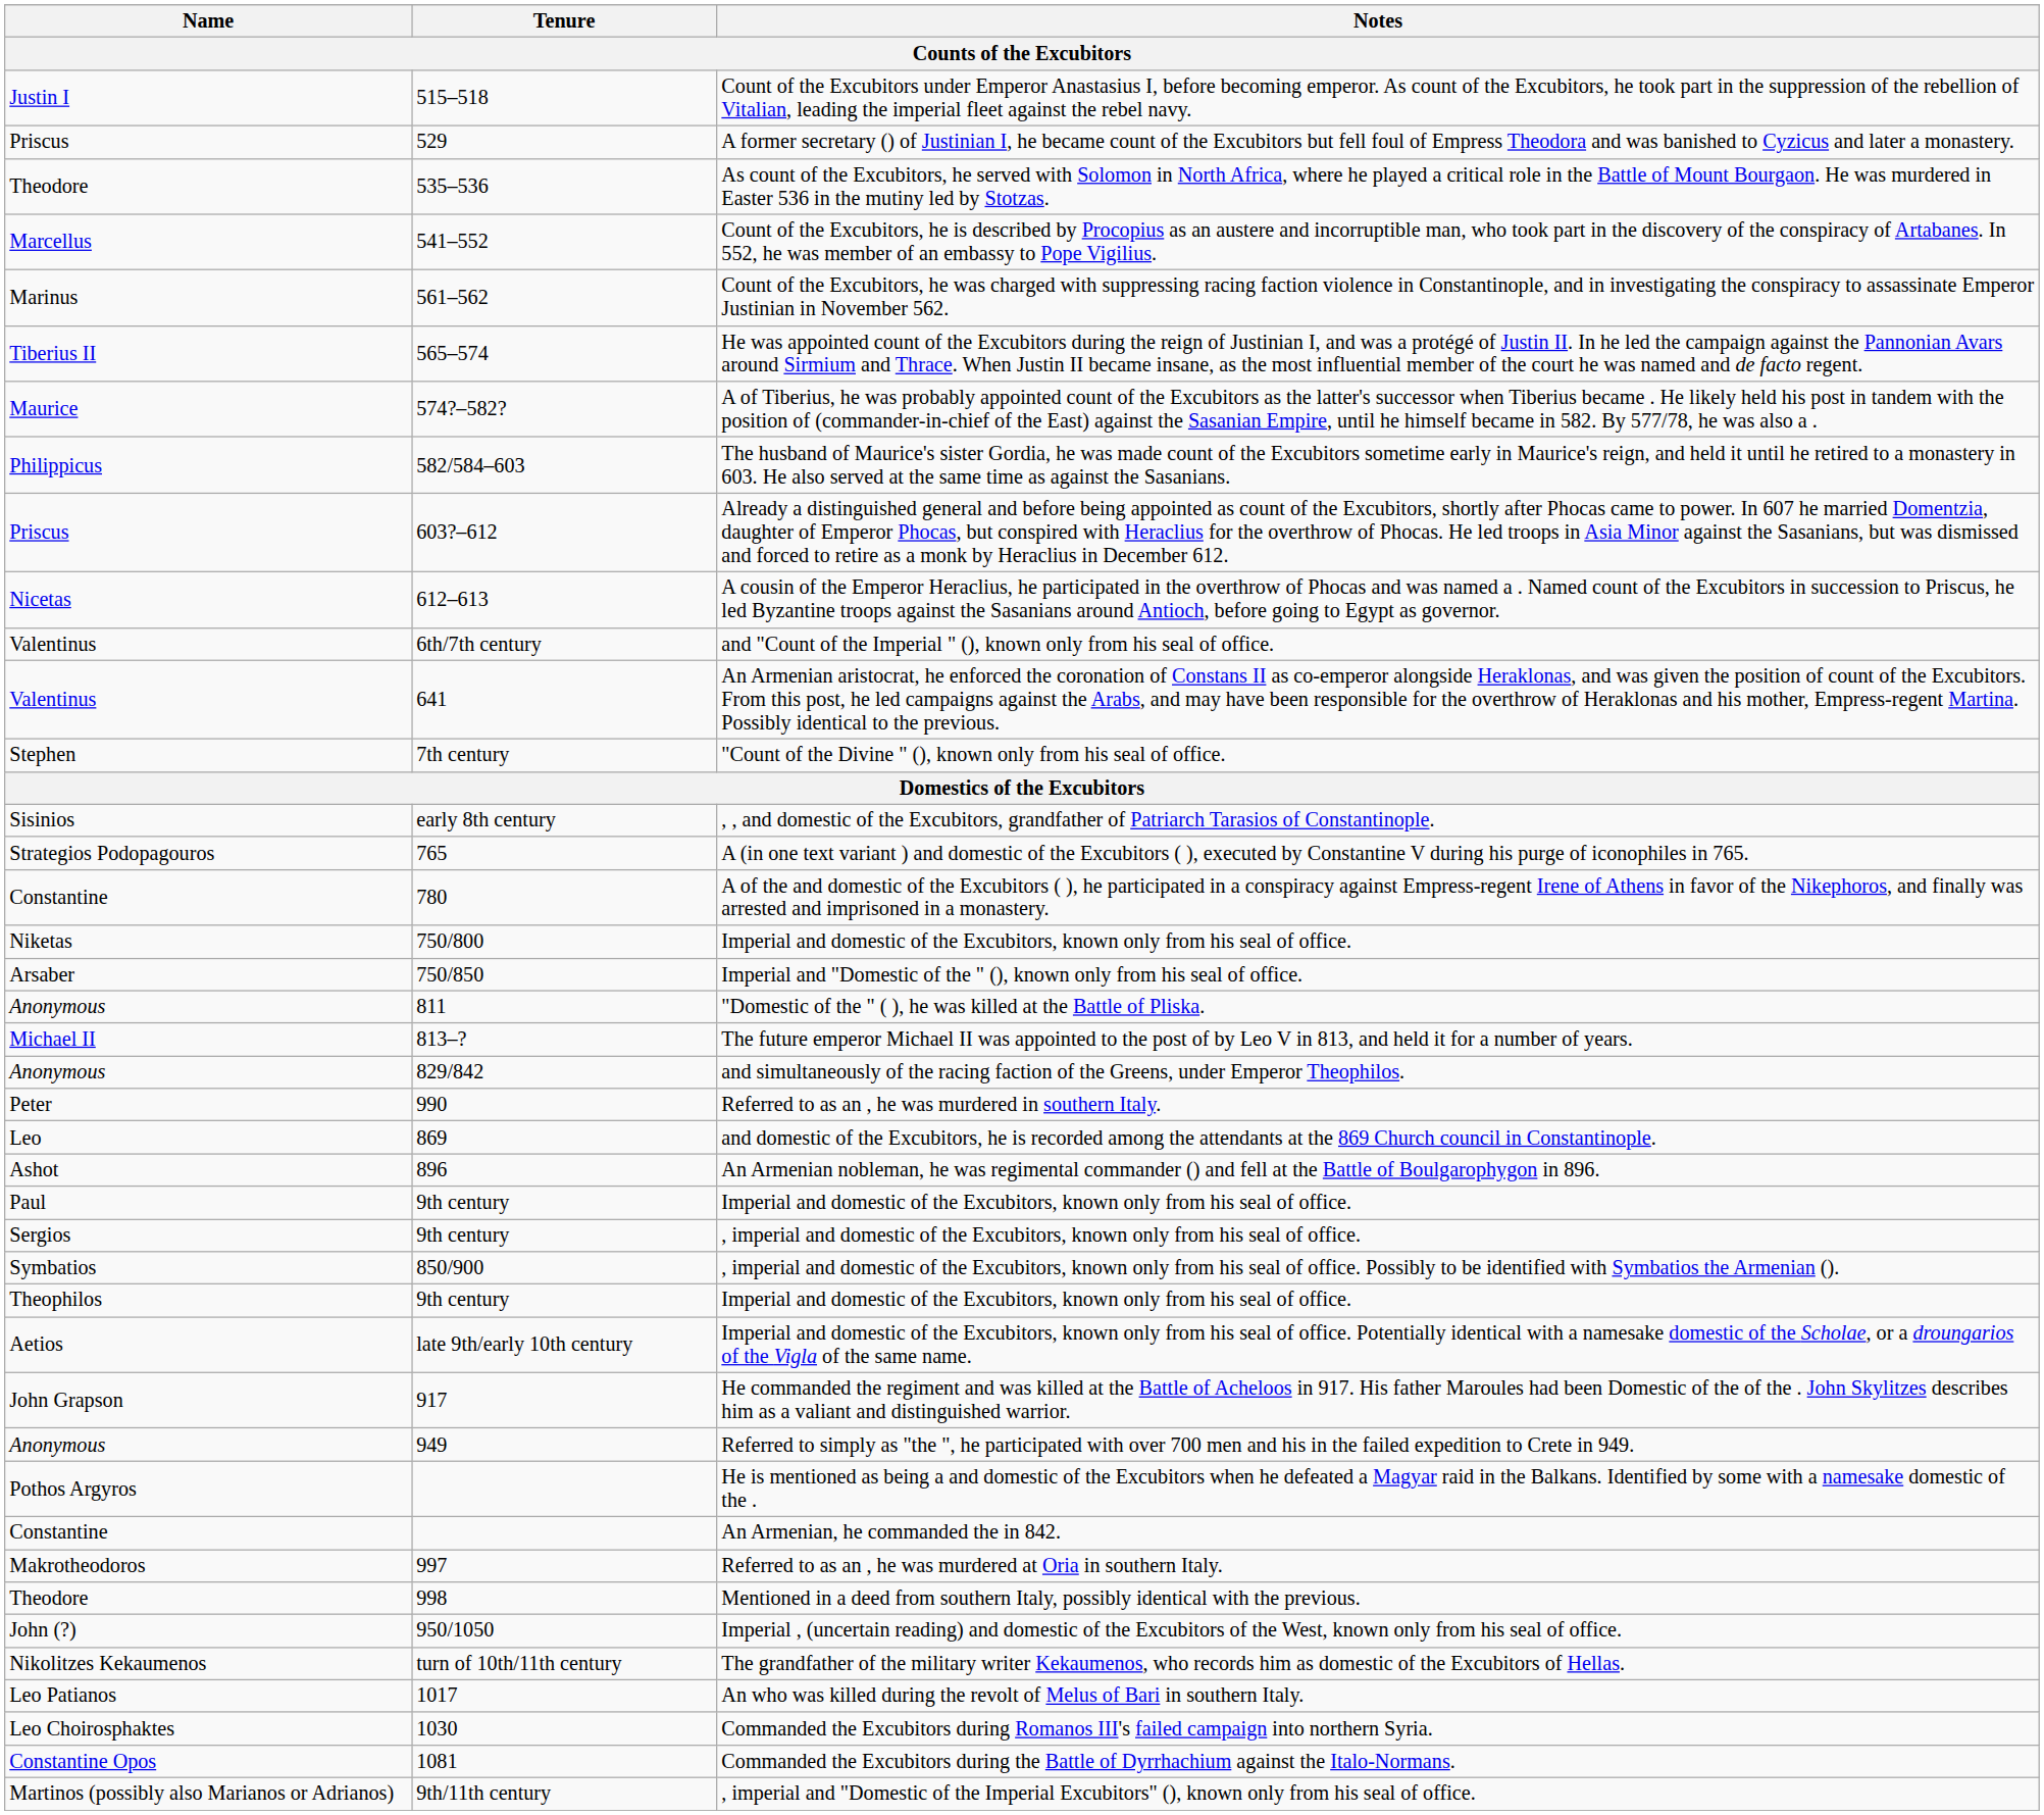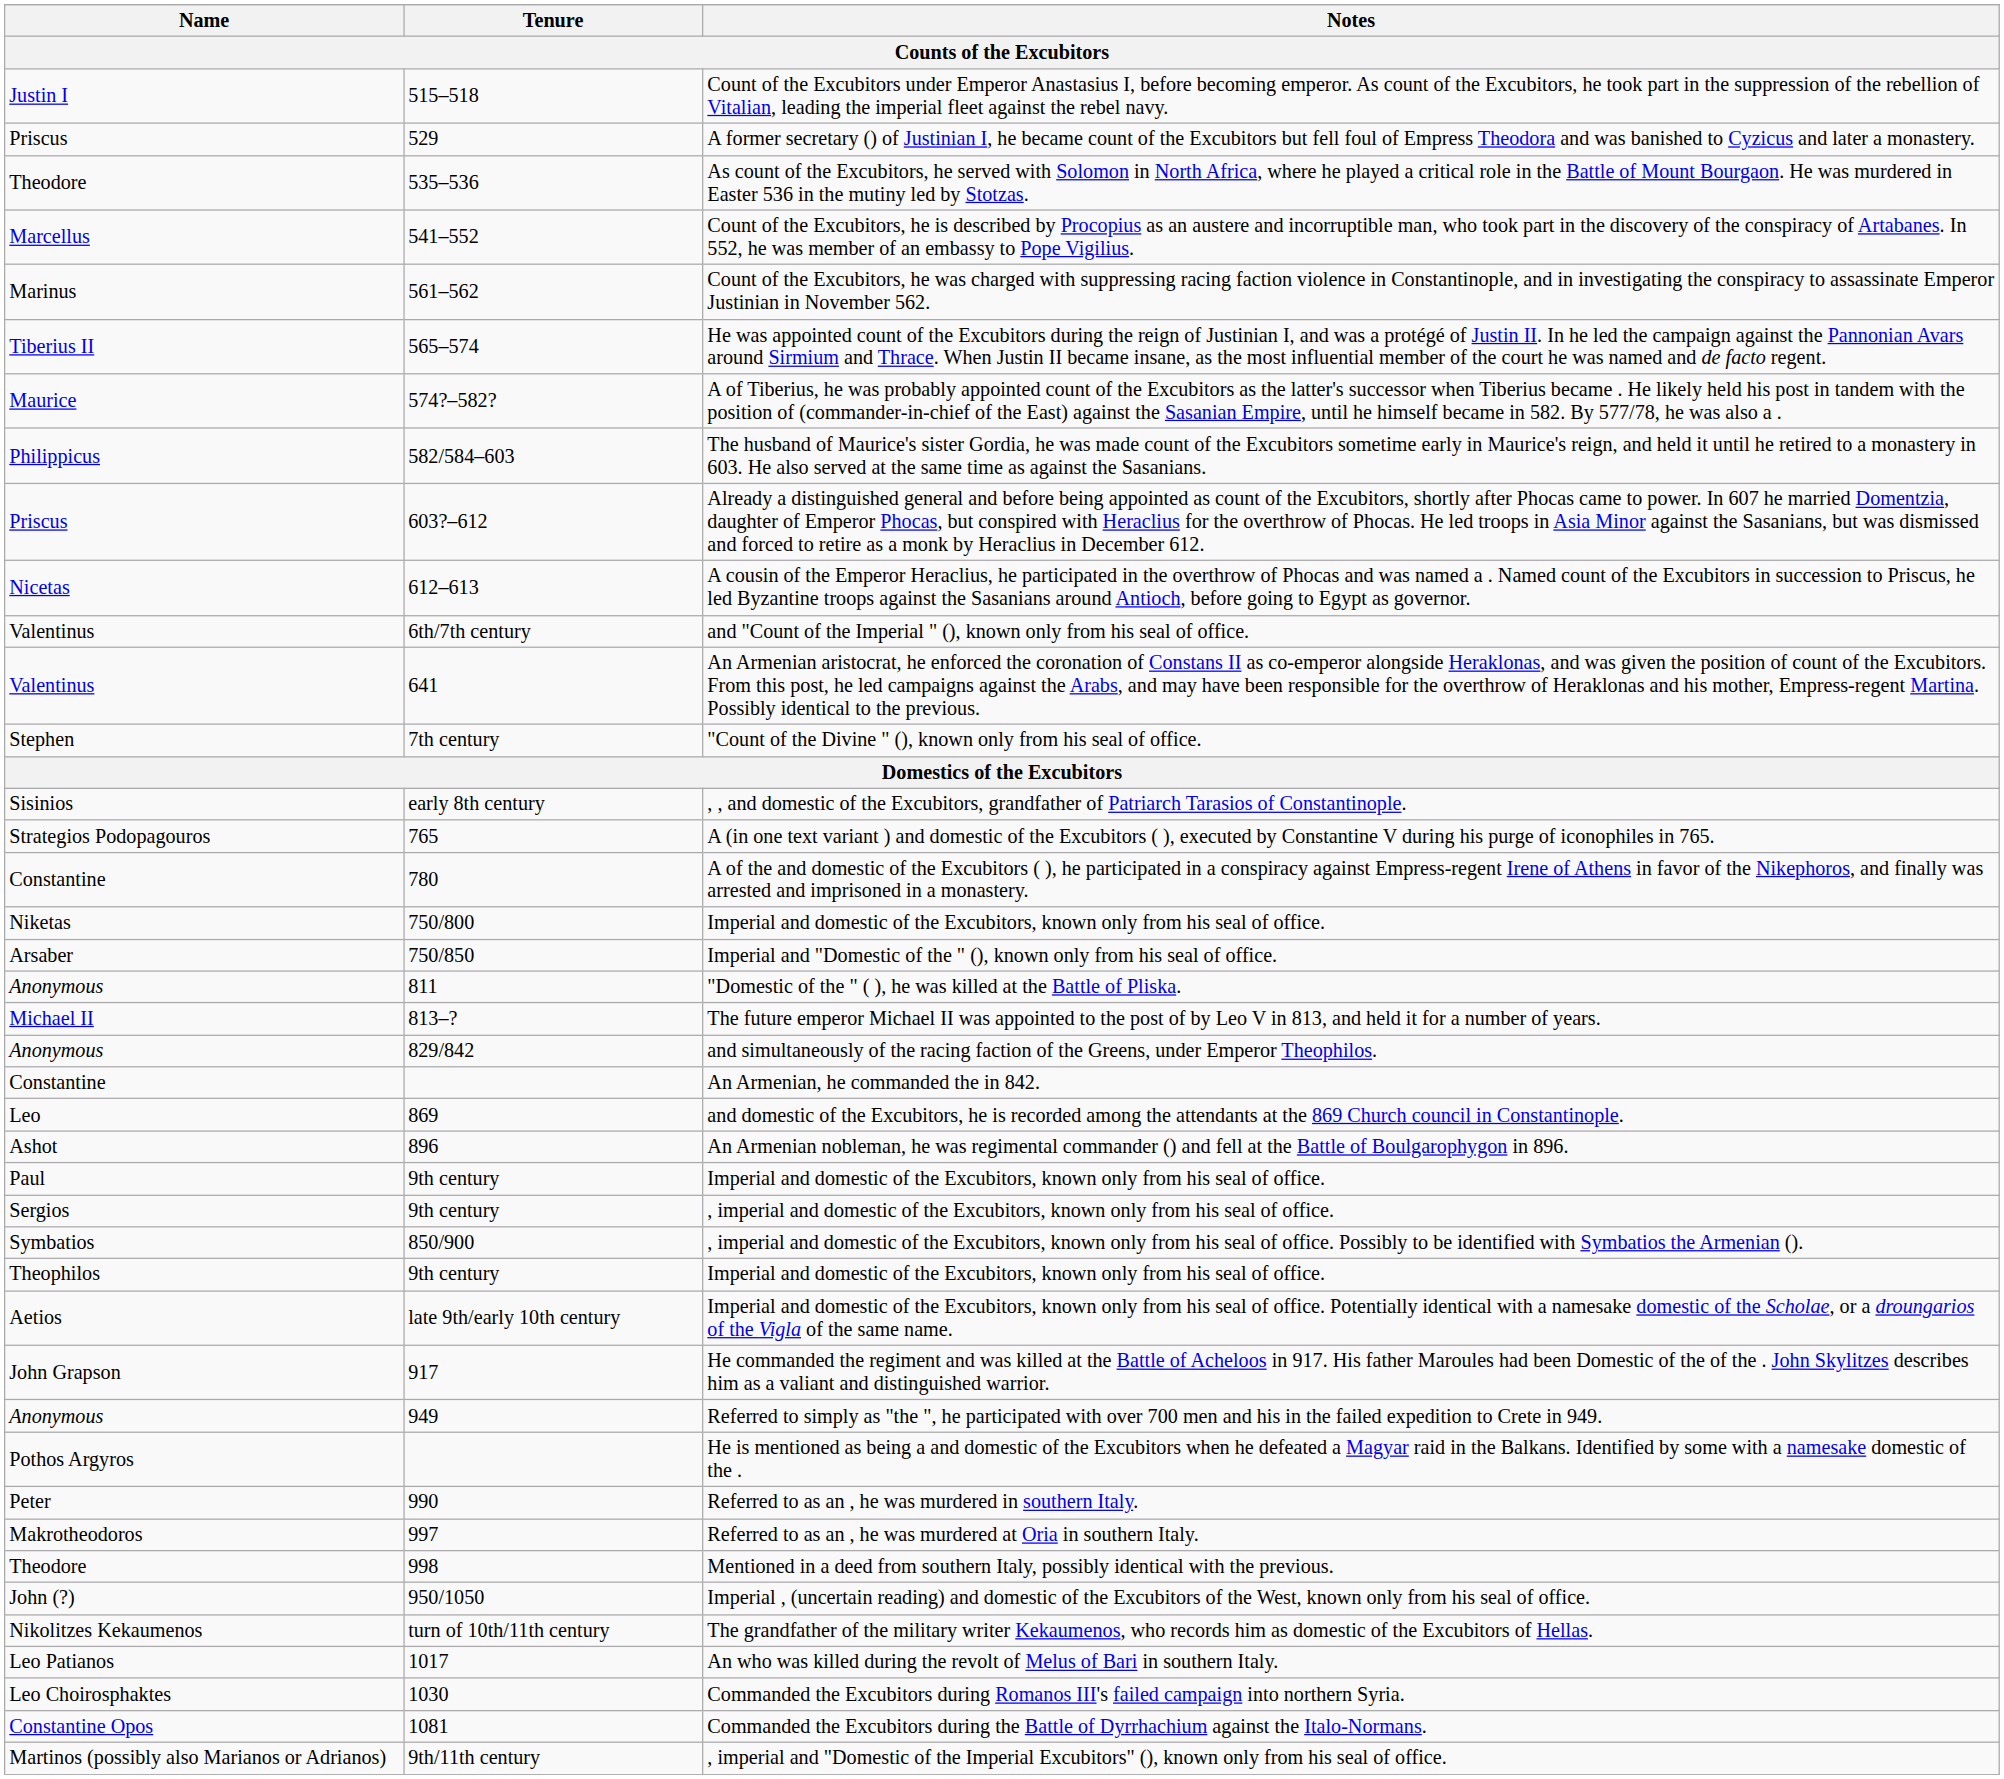 <table class="wikitable"  width="100%">
 <tr bgcolor="#FFDEAD">
 </tr>
 <tr>
 <th width="20%">Name</th>
 <th width="15%">Tenure</th>
 <th width="65%">Notes</th>
 </tr>
 <tr>
 <th colspan=3>Counts of the Excubitors</th>
 </tr>
 <tr>
 <td><a href='#'>Justin I</a></td>
 <td>515–518</td>
 <td>Count of the Excubitors under Emperor Anastasius I, before becoming emperor. As count of the Excubitors, he took part in the suppression of the rebellion of <a href='#'>Vitalian</a>, leading the imperial fleet against the rebel navy.</td>
 </tr>
 <tr>
 <td>Priscus</td>
 <td>529</td>
 <td>A former secretary () of <a href='#'>Justinian I</a>, he became count of the Excubitors but fell foul of Empress <a href='#'>Theodora</a> and was banished to <a href='#'>Cyzicus</a> and later a monastery.</td>
 </tr>
 <tr>
 <td>Theodore</td>
 <td>535–536</td>
 <td>As count of the Excubitors, he served with <a href='#'>Solomon</a> in <a href='#'>North Africa</a>, where he played a critical role in the <a href='#'>Battle of Mount Bourgaon</a>. He was murdered in Easter 536 in the mutiny led by <a href='#'>Stotzas</a>.</td>
 </tr>
 <tr>
 <td><a href='#'>Marcellus</a></td>
 <td>541–552</td>
 <td>Count of the Excubitors, he is described by <a href='#'>Procopius</a> as an austere and incorruptible man, who took part in the discovery of the conspiracy of <a href='#'>Artabanes</a>. In 552, he was member of an embassy to <a href='#'>Pope Vigilius</a>.</td>
 </tr>
 <tr>
 <td>Marinus</td>
 <td>561–562</td>
 <td>Count of the Excubitors, he was charged with suppressing racing faction violence in Constantinople, and in investigating the conspiracy to assassinate Emperor Justinian in November 562.</td>
 </tr>
 <tr>
 <td><a href='#'>Tiberius II</a></td>
 <td>565–574</td>
 <td>He was appointed count of the Excubitors during the reign of Justinian I, and was a protégé of <a href='#'>Justin II</a>. In  he led the campaign against the <a href='#'>Pannonian Avars</a> around <a href='#'>Sirmium</a> and <a href='#'>Thrace</a>. When Justin II became insane, as the most influential member of the court he was named  and <em>de facto</em> regent.</td>
 </tr>
 <tr>
 <td><a href='#'>Maurice</a></td>
 <td>574?–582?</td>
 <td>A  of Tiberius, he was probably appointed count of the Excubitors as the latter's successor when Tiberius became . He likely held his post in tandem with the position of  (commander-in-chief of the East) against the <a href='#'>Sasanian Empire</a>, until he himself became  in 582. By 577/78, he was also a .</td>
 </tr>
 <tr>
 <td><a href='#'>Philippicus</a></td>
 <td>582/584–603</td>
 <td>The husband of Maurice's sister Gordia, he was made count of the Excubitors sometime early in Maurice's reign, and held it until he retired to a monastery in 603. He also served at the same time as  against the Sasanians.</td>
 </tr>
 <tr>
 <td><a href='#'>Priscus</a></td>
 <td>603?–612</td>
 <td>Already a distinguished general and  before being appointed as count of the Excubitors, shortly after Phocas came to power. In 607 he married <a href='#'>Domentzia</a>, daughter of Emperor <a href='#'>Phocas</a>, but conspired with <a href='#'>Heraclius</a> for the overthrow of Phocas. He led troops in <a href='#'>Asia Minor</a> against the Sasanians, but was dismissed and forced to retire as a monk by Heraclius in December 612.</td>
 </tr>
 <tr>
 <td><a href='#'>Nicetas</a></td>
 <td>612–613</td>
 <td>A cousin of the Emperor Heraclius, he participated in the overthrow of Phocas and was named a . Named count of the Excubitors in succession to Priscus, he led Byzantine troops against the Sasanians around <a href='#'>Antioch</a>, before going to Egypt as governor.</td>
 </tr>
 <tr>
 <td>Valentinus</td>
 <td>6th/7th century</td>
 <td> and "Count of the Imperial " (), known only from his seal of office.</td>
 </tr>
 <tr>
 <td><a href='#'>Valentinus</a></td>
 <td>641</td>
 <td>An Armenian aristocrat, he enforced the coronation of <a href='#'>Constans II</a> as co-emperor alongside <a href='#'>Heraklonas</a>, and was given the position of count of the Excubitors. From this post, he led campaigns against the <a href='#'>Arabs</a>, and may have been responsible for the overthrow of Heraklonas and his mother, Empress-regent <a href='#'>Martina</a>. Possibly identical to the previous.</td>
 </tr>
 <tr>
 <td>Stephen</td>
 <td>7th century</td>
 <td>"Count of the Divine " (), known only from his seal of office.</td>
 </tr>
 <tr>
 <th colspan=3>Domestics of the Excubitors</th>
 </tr>
 <tr>
 <td>Sisinios</td>
 <td>early 8th century</td>
 <td>, , and domestic of the Excubitors, grandfather of <a href='#'>Patriarch Tarasios of Constantinople</a>.</td>
 </tr>
 <tr>
 <td>Strategios Podopagouros</td>
 <td>765</td>
 <td>A  (in one text variant ) and domestic of the Excubitors ( ), executed by Constantine V during his purge of iconophiles in 765.</td>
 </tr>
 <tr>
 <td>Constantine</td>
 <td>780</td>
 <td>A  of the  and domestic of the Excubitors ( ), he participated in a conspiracy against Empress-regent <a href='#'>Irene of Athens</a> in favor of the  <a href='#'>Nikephoros</a>, and finally was arrested and imprisoned in a monastery.</td>
 </tr>
 <tr>
 <td>Niketas</td>
 <td>750/800</td>
 <td>Imperial  and domestic of the Excubitors, known only from his seal of office.</td>
 </tr>
 <tr>
 <td>Arsaber</td>
 <td>750/850</td>
 <td>Imperial  and "Domestic of the " (), known only from his seal of office.</td>
 </tr>
 <tr>
 <td><em>Anonymous</em></td>
 <td>811</td>
 <td>"Domestic of the " ( ), he was killed at the <a href='#'>Battle of Pliska</a>.</td>
 </tr>
 <tr>
 <td><a href='#'>Michael II</a></td>
 <td>813–?</td>
 <td>The future emperor Michael II was appointed to the post of  by Leo V in 813, and held it for a number of years.</td>
 </tr>
 <tr>
 <td><em>Anonymous</em></td>
 <td>829/842</td>
 <td> and simultaneously  of the racing faction of the Greens, under Emperor <a href='#'>Theophilos</a>.</td>
 </tr>
 <tr>
-<td>Peter</td>
-<td>990</td>
-<td>Referred to as an , he was murdered in <a href='#'>southern Italy</a>.</td>
+<td>Constantine</td>
+<td></td>
+<td>An Armenian, he commanded the  in 842.</td>
 </tr>
 <tr>
 <td>Leo</td>
 <td>869</td>
 <td> and domestic of the Excubitors, he is recorded among the attendants at the <a href='#'>869 Church council in Constantinople</a>.</td>
 </tr>
 <tr>
 <td>Ashot</td>
 <td>896</td>
 <td>An Armenian nobleman, he was regimental commander () and fell at the <a href='#'>Battle of Boulgarophygon</a> in 896.</td>
 </tr>
 <tr>
 <td>Paul</td>
 <td>9th century</td>
 <td>Imperial  and domestic of the Excubitors, known only from his seal of office.</td>
 </tr>
 <tr>
 <td>Sergios</td>
 <td>9th century</td>
 <td>, imperial  and domestic of the Excubitors, known only from his seal of office.</td>
 </tr>
 <tr>
 <td>Symbatios</td>
 <td>850/900</td>
 <td>, imperial  and domestic of the Excubitors, known only from his seal of office. Possibly to be identified with <a href='#'>Symbatios the Armenian</a> ().</td>
 </tr>
 <tr>
 <td>Theophilos</td>
 <td>9th century</td>
 <td>Imperial  and domestic of the Excubitors, known only from his seal of office.</td>
 </tr>
 <tr>
 <td>Aetios</td>
 <td>late 9th/early 10th century</td>
 <td>Imperial  and domestic of the Excubitors, known only from his seal of office. Potentially identical with a namesake <a href='#'>domestic of the <em>Scholae</em></a>, or a <a href='#'><em>droungarios</em> of the <em>Vigla</em></a> of the same name.</td>
 </tr>
 <tr>
 <td>John Grapson</td>
 <td>917</td>
 <td>He commanded the regiment and was killed at the <a href='#'>Battle of Acheloos</a> in 917. His father Maroules had been Domestic of the  of the . <a href='#'>John Skylitzes</a> describes him as a valiant and distinguished warrior.</td>
 </tr>
 <tr>
 <td><em>Anonymous</em></td>
 <td>949</td>
 <td>Referred to simply as "the ", he participated with over 700 men and his  in the failed expedition to Crete in 949.</td>
 </tr>
 <tr>
 <td>Pothos Argyros</td>
 <td></td>
 <td>He is mentioned as being a  and domestic of the Excubitors when he defeated a <a href='#'>Magyar</a> raid in the Balkans. Identified by some with a <a href='#'>namesake</a> domestic of the  .</td>
 </tr>
 <tr>
-<td>Constantine</td>
-<td></td>
-<td>An Armenian, he commanded the  in 842.</td>
+<td>Peter</td>
+<td>990</td>
+<td>Referred to as an , he was murdered in <a href='#'>southern Italy</a>.</td>
 </tr>
 <tr>
 <td>Makrotheodoros</td>
 <td>997</td>
 <td>Referred to as an , he was murdered at <a href='#'>Oria</a> in southern Italy.</td>
 </tr>
 <tr>
 <td>Theodore</td>
 <td>998</td>
 <td>Mentioned in a deed from southern Italy, possibly identical with the previous.</td>
 </tr>
 <tr>
 <td>John (?)</td>
 <td>950/1050</td>
 <td>Imperial ,  (uncertain reading) and domestic of the Excubitors of the West, known only from his seal of office.</td>
 </tr>
 <tr>
 <td>Nikolitzes Kekaumenos</td>
 <td>turn of 10th/11th century</td>
 <td>The grandfather of the military writer <a href='#'>Kekaumenos</a>, who records him as domestic of the Excubitors of <a href='#'>Hellas</a>.</td>
 </tr>
 <tr>
 <td>Leo Patianos</td>
 <td>1017</td>
 <td>An  who was killed during the revolt of <a href='#'>Melus of Bari</a> in southern Italy.</td>
 </tr>
 <tr>
 <td>Leo Choirosphaktes</td>
 <td>1030</td>
 <td>Commanded the Excubitors during <a href='#'>Romanos III</a>'s <a href='#'>failed campaign</a> into northern Syria.</td>
 </tr>
 <tr>
 <td><a href='#'>Constantine Opos</a></td>
 <td>1081</td>
 <td>Commanded the Excubitors during the <a href='#'>Battle of Dyrrhachium</a> against the <a href='#'>Italo-Normans</a>.</td>
 </tr>
 <tr>
 <td>Martinos (possibly also Marianos or Adrianos)</td>
 <td>9th/11th century</td>
 <td>, imperial  and "Domestic of the Imperial Excubitors" (), known only from his seal of office.</td>
 </tr>
 <tr>
 </tr>
 </table>
